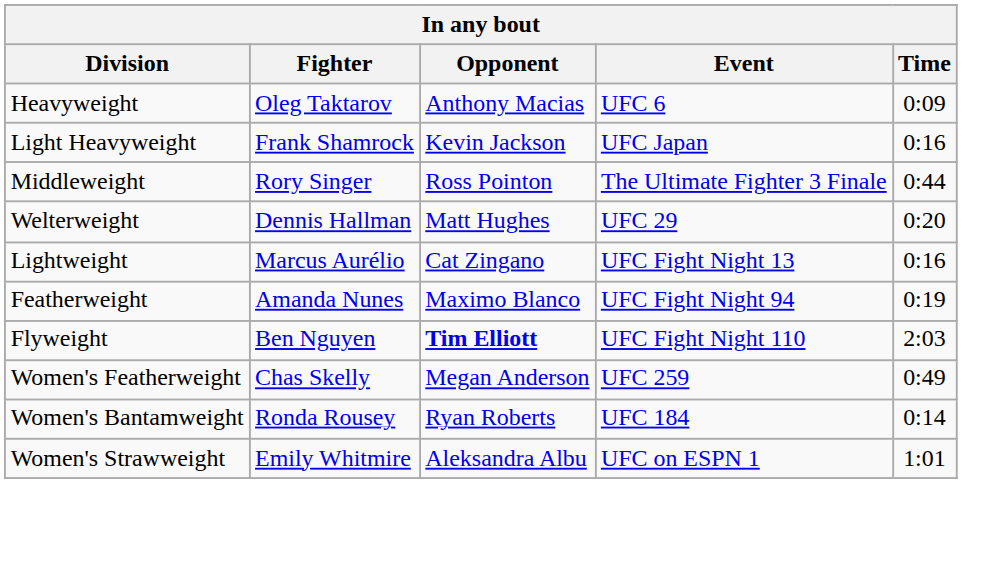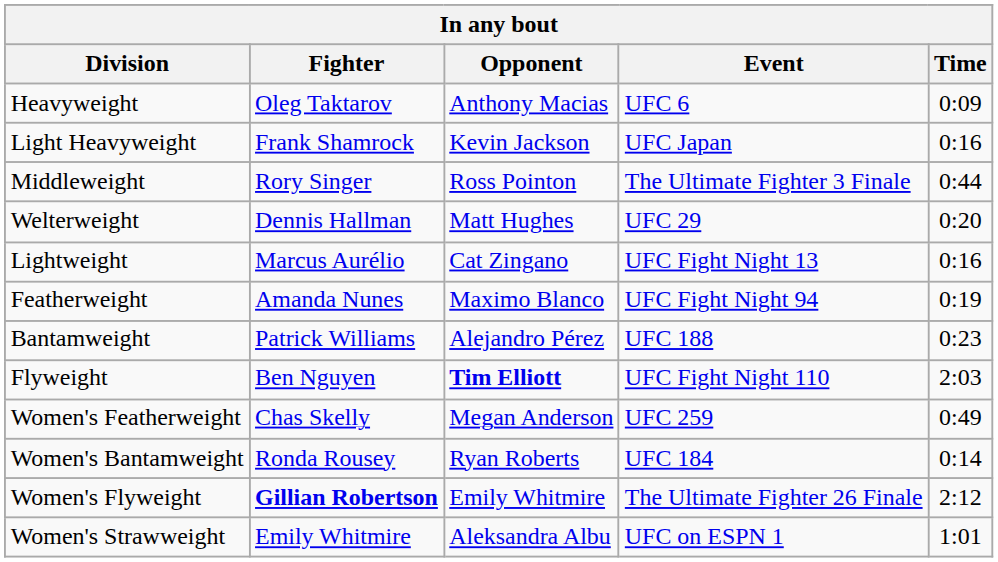 <table class=wikitable style="font-size:80%;">
 <tr>
 <th colspan=5>In any bout</th>
 </tr>
 <tr>
 <th>Division</th>
 <th>Fighter</th>
 <th>Opponent</th>
 <th>Event</th>
 <th>Time</th>
 </tr>
 <tr>
 <td>Heavyweight</td>
 <td> <a href='#'>Oleg Taktarov</a></td>
 <td><a href='#'>Anthony Macias</a></td>
 <td><a href='#'>UFC 6</a></td>
 <td align=center>0:09</td>
 </tr>
 <tr>
 <td>Light Heavyweight</td>
 <td> <a href='#'>Frank Shamrock</a></td>
 <td><a href='#'>Kevin Jackson</a></td>
 <td><a href='#'>UFC Japan</a></td>
 <td align=center>0:16</td>
 </tr>
 <tr>
 <td>Middleweight</td>
 <td> <a href='#'>Rory Singer</a></td>
 <td><a href='#'>Ross Pointon</a></td>
 <td><a href='#'>The Ultimate Fighter 3 Finale</a></td>
 <td align=center>0:44</td>
 </tr>
 <tr>
 <td>Welterweight</td>
 <td> <a href='#'>Dennis Hallman</a></td>
 <td><a href='#'>Matt Hughes</a></td>
 <td><a href='#'>UFC 29</a></td>
 <td align=center>0:20</td>
 </tr>
 <tr>
 <td>Lightweight</td>
 <td> <a href='#'>Marcus Aurélio</a></td>
 <td><a href='#'>Cat Zingano</a></td>
 <td><a href='#'>UFC Fight Night 13</a></td>
 <td align=center>0:16</td>
 </tr>
 <tr>
 <td>Featherweight</td>
 <td> <a href='#'>Amanda Nunes</a></td>
 <td><a href='#'>Maximo Blanco</a></td>
 <td><a href='#'>UFC Fight Night 94</a></td>
 <td align=center>0:19</td>
 </tr>
 <tr>
+<td>Bantamweight</td>
+<td> <a href='#'>Patrick Williams</a></td>
+<td><a href='#'>Alejandro Pérez</a></td>
+<td><a href='#'>UFC 188</a></td>
+<td align=center>0:23</td>
+</tr>
+<tr>
 <td>Flyweight</td>
 <td> <a href='#'>Ben Nguyen</a></td>
 <td><strong><a href='#'>Tim Elliott</a></strong></td>
 <td><a href='#'>UFC Fight Night 110</a></td>
 <td align=center>2:03</td>
 </tr>
 <tr>
 <td>Women's Featherweight</td>
 <td> <a href='#'>Chas Skelly</a></td>
 <td><a href='#'>Megan Anderson</a></td>
 <td><a href='#'>UFC 259</a></td>
 <td align=center>0:49</td>
 </tr>
 <tr>
 <td>Women's Bantamweight</td>
 <td> <a href='#'>Ronda Rousey</a></td>
 <td><a href='#'>Ryan Roberts</a></td>
 <td><a href='#'>UFC 184</a></td>
 <td align=center>0:14</td>
 </tr>
 <tr>
+<td>Women's Flyweight</td>
+<td> <strong><a href='#'>Gillian Robertson</a></strong></td>
+<td><a href='#'>Emily Whitmire</a></td>
+<td><a href='#'>The Ultimate Fighter 26 Finale</a></td>
+<td align=center>2:12</td>
+</tr>
+<tr>
 <td>Women's Strawweight</td>
 <td> <a href='#'>Emily Whitmire</a></td>
 <td><a href='#'>Aleksandra Albu</a></td>
 <td><a href='#'>UFC on ESPN 1</a></td>
 <td align=center>1:01</td>
 </tr>
 </table>
